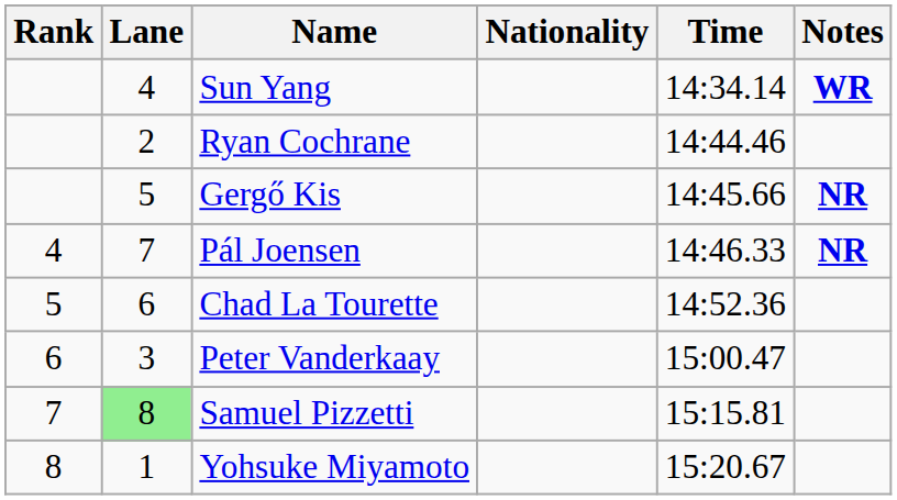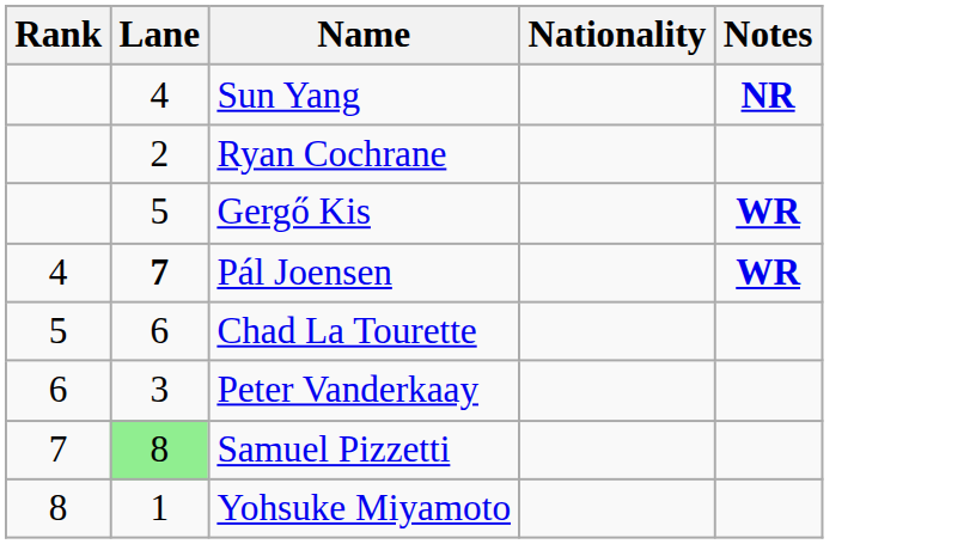 <table class="wikitable sortable" style="text-align:center">
 <tr>
 <th>Rank</th>
 <th>Lane</th>
 <th>Name</th>
 <th>Nationality</th>
-<th>Time</th>
 <th>Notes</th>
 </tr>
 <tr>
 <td></td>
 <td>4</td>
 <td align=left><a href='#'>Sun Yang</a></td>
 <td align=left></td>
-<td>14:34.14</td>
-<td><strong><a href='#'>WR</a></strong></td>
+<td><strong><a href='#'>NR</a></strong></td>
 </tr>
 <tr>
 <td></td>
 <td>2</td>
 <td align=left><a href='#'>Ryan Cochrane</a></td>
 <td align=left></td>
-<td>14:44.46</td>
 <td></td>
 </tr>
 <tr>
 <td></td>
 <td>5</td>
 <td align=left><a href='#'>Gergő Kis</a></td>
 <td align=left></td>
-<td>14:45.66</td>
-<td><strong><a href='#'>NR</a></strong></td>
+<td><strong><a href='#'>WR</a></strong></td>
 </tr>
 <tr>
 <td>4</td>
-<td>7</td>
+<td><strong>7</strong></td>
 <td align=left><a href='#'>Pál Joensen</a></td>
 <td align=left></td>
-<td>14:46.33</td>
-<td><strong><a href='#'>NR</a></strong></td>
+<td><strong><a href='#'>WR</a></strong></td>
 </tr>
 <tr>
 <td>5</td>
 <td>6</td>
 <td align=left><a href='#'>Chad La Tourette</a></td>
 <td align=left></td>
-<td>14:52.36</td>
 <td></td>
 </tr>
 <tr>
 <td>6</td>
 <td>3</td>
 <td align=left><a href='#'>Peter Vanderkaay</a></td>
 <td align=left></td>
-<td>15:00.47</td>
 <td></td>
 </tr>
 <tr>
 <td>7</td>
 <td style="background: lightgreen;">8</td>
 <td align=left><a href='#'>Samuel Pizzetti</a></td>
 <td align=left></td>
-<td>15:15.81</td>
 <td></td>
 </tr>
 <tr>
 <td>8</td>
 <td>1</td>
 <td align=left><a href='#'>Yohsuke Miyamoto</a></td>
 <td align=left></td>
-<td>15:20.67</td>
 <td></td>
 </tr>
 </table>
